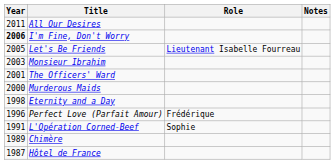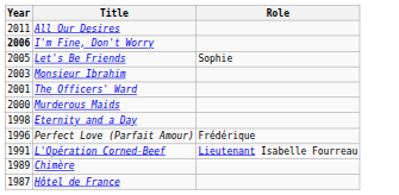 <table class="wikitable sortable">
 <tr>
 <th>Year</th>
 <th>Title</th>
 <th>Role</th>
-<th class="unsortable">Notes</th>
 </tr>
 <tr>
 <td>2011</td>
 <td><em><a href='#'>All Our Desires</a></em></td>
-<td></td>
 <td></td>
 </tr>
 <tr>
 <td><strong>2006</strong></td>
 <td><em><a href='#'>I'm Fine, Don't Worry</a></em></td>
 <td></td>
-<td></td>
 </tr>
 <tr>
 <td>2005</td>
 <td><em><a href='#'>Let's Be Friends</a></em></td>
-<td><a href='#'>Lieutenant</a> Isabelle Fourreau</td>
-<td></td>
+<td>Sophie</td>
 </tr>
 <tr>
 <td>2003</td>
 <td><em><a href='#'>Monsieur Ibrahim</a></em></td>
-<td></td>
 <td></td>
 </tr>
 <tr>
 <td>2001</td>
 <td><em><a href='#'>The Officers' Ward</a></em></td>
 <td></td>
-<td></td>
 </tr>
 <tr>
 <td>2000</td>
 <td><em><a href='#'>Murderous Maids</a></em></td>
-<td></td>
 <td></td>
 </tr>
 <tr>
 <td>1998</td>
 <td><em><a href='#'>Eternity and a Day</a></em></td>
 <td></td>
-<td></td>
 </tr>
 <tr>
 <td>1996</td>
 <td><em>Perfect Love (Parfait Amour)</em></td>
 <td>Frédérique</td>
-<td></td>
 </tr>
 <tr>
 <td>1991</td>
 <td><em><a href='#'>L'Opération Corned-Beef</a></em></td>
-<td>Sophie</td>
-<td></td>
+<td><a href='#'>Lieutenant</a> Isabelle Fourreau</td>
 </tr>
 <tr>
 <td>1989</td>
 <td><em><a href='#'>Chimère</a></em></td>
-<td></td>
 <td></td>
 </tr>
 <tr>
 <td>1987</td>
 <td><em><a href='#'>Hôtel de France</a></em></td>
 <td></td>
-<td></td>
 </tr>
 </table>
